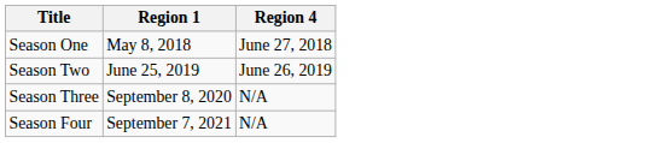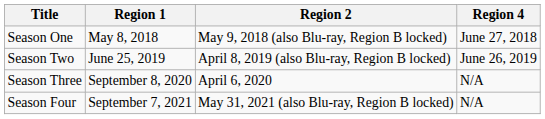 <table class="wikitable">
 <tr>
 <th>Title</th>
 <th>Region 1</th>
+<th>Region 2</th>
 <th>Region 4</th>
 </tr>
 <tr>
 <td>Season One</td>
 <td>May 8, 2018</td>
+<td>May 9, 2018 (also Blu-ray, Region B locked)</td>
 <td>June 27, 2018</td>
 </tr>
 <tr>
 <td>Season Two</td>
 <td>June 25, 2019</td>
+<td>April 8, 2019 (also Blu-ray, Region B locked)</td>
 <td>June 26, 2019</td>
 </tr>
 <tr>
 <td>Season Three</td>
 <td>September 8, 2020</td>
+<td>April 6, 2020</td>
 <td>N/A</td>
 </tr>
 <tr>
 <td>Season Four</td>
 <td>September 7, 2021</td>
+<td>May 31, 2021  (also Blu-ray, Region B locked)</td>
 <td>N/A</td>
 </tr>
 </table>
